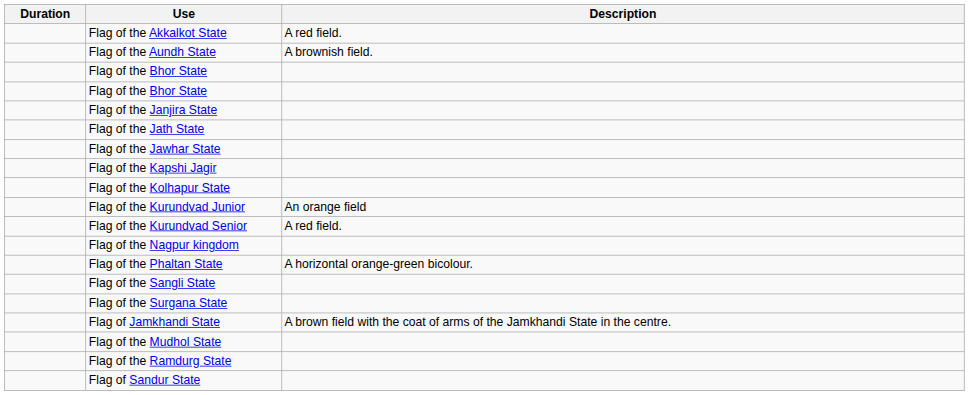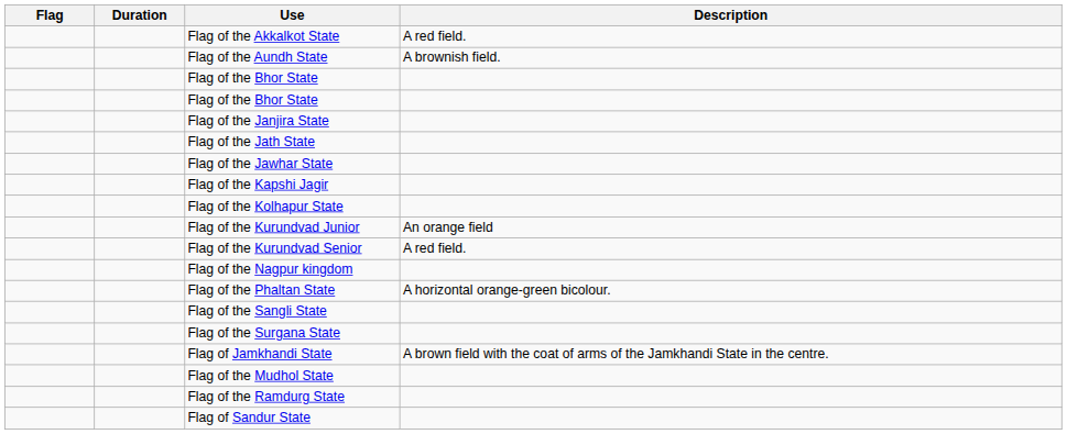 <table class="wikitable" width="100%">
 <tr>
+<th style="width:100px;">Flag</th>
 <th style="width:100px;">Duration</th>
 <th style="width:250px;">Use</th>
 <th style="min-width:250px">Description</th>
 </tr>
 <tr>
 <td></td>
+<td></td>
 <td>Flag of the <a href='#'>Akkalkot State</a></td>
 <td>A red field.</td>
 </tr>
 <tr>
+<td></td>
 <td></td>
 <td>Flag of the <a href='#'>Aundh State</a></td>
 <td>A brownish field.</td>
 </tr>
 <tr>
 <td></td>
-<td>Flag of the <a href='#'>Bhor State</a></td>
-<td></td>
-</tr>
-<tr>
 <td></td>
 <td>Flag of the <a href='#'>Bhor State</a></td>
 <td></td>
 </tr>
 <tr>
 <td></td>
+<td></td>
+<td>Flag of the <a href='#'>Bhor State</a></td>
+<td></td>
+</tr>
+<tr>
+<td></td>
+<td></td>
 <td>Flag of the <a href='#'>Janjira State</a></td>
 <td></td>
 </tr>
 <tr>
+<td></td>
 <td></td>
 <td>Flag of the <a href='#'>Jath State</a></td>
 <td></td>
 </tr>
 <tr>
 <td></td>
+<td></td>
 <td>Flag of the <a href='#'>Jawhar State</a></td>
 <td></td>
 </tr>
 <tr>
+<td></td>
 <td></td>
 <td>Flag of the <a href='#'>Kapshi Jagir</a></td>
 <td></td>
 </tr>
 <tr>
 <td></td>
+<td></td>
 <td>Flag of the <a href='#'>Kolhapur State</a></td>
 <td></td>
 </tr>
 <tr>
+<td></td>
 <td></td>
 <td>Flag of the <a href='#'>Kurundvad Junior</a></td>
 <td>An orange field</td>
 </tr>
 <tr>
 <td></td>
+<td></td>
 <td>Flag of the <a href='#'>Kurundvad Senior</a></td>
 <td>A red field.</td>
 </tr>
 <tr>
+<td></td>
 <td></td>
 <td>Flag of the <a href='#'>Nagpur kingdom</a></td>
 <td></td>
 </tr>
 <tr>
 <td></td>
+<td></td>
 <td>Flag of the <a href='#'>Phaltan State</a></td>
 <td>A horizontal orange-green bicolour.</td>
 </tr>
 <tr>
+<td></td>
 <td></td>
 <td>Flag of the <a href='#'>Sangli State</a></td>
 <td></td>
 </tr>
 <tr>
 <td></td>
+<td></td>
 <td>Flag of the <a href='#'>Surgana State</a></td>
 <td></td>
 </tr>
 <tr>
+<td></td>
 <td></td>
 <td>Flag of <a href='#'>Jamkhandi State</a></td>
 <td>A brown field with the coat of arms of the Jamkhandi State in the centre.</td>
 </tr>
 <tr>
 <td></td>
+<td></td>
 <td>Flag of the <a href='#'>Mudhol State</a></td>
 <td></td>
 </tr>
 <tr>
+<td></td>
 <td></td>
 <td>Flag of the <a href='#'>Ramdurg State</a></td>
 <td></td>
 </tr>
 <tr>
 <td></td>
+<td></td>
 <td>Flag of <a href='#'>Sandur State</a></td>
 <td></td>
 </tr>
 </table>
